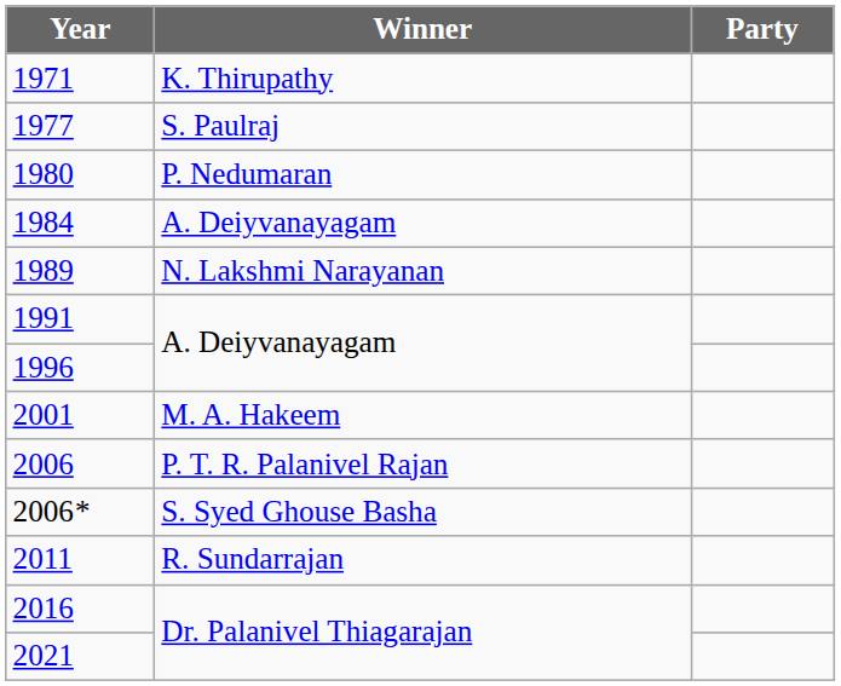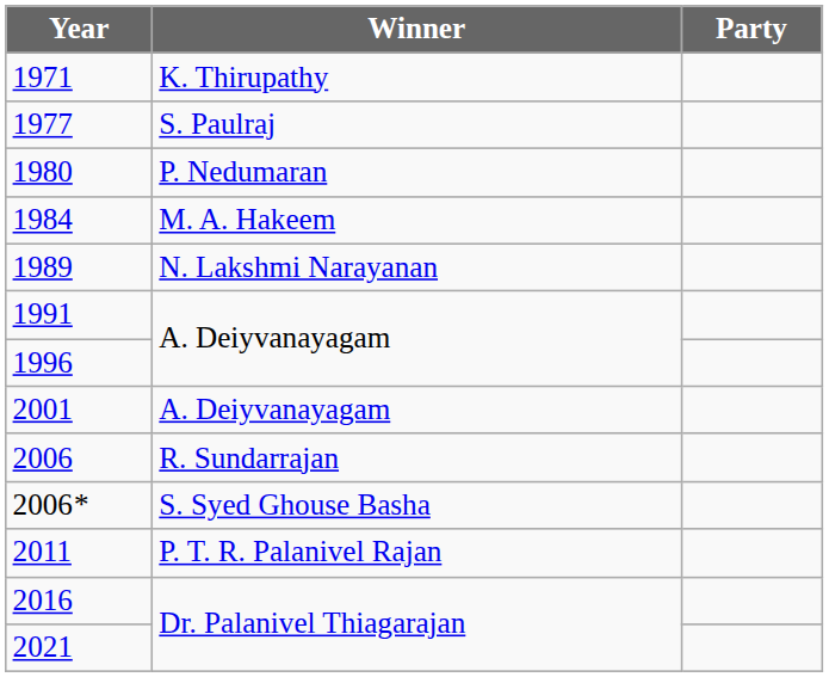 <table class="wikitable" width="70%">
 <tr>
 <th style="background-color:#666666; color:white">Year</th>
 <th style="background-color:#666666; color:white">Winner</th>
 <th style="background-color:#666666; color:white" colspan="2">Party</th>
 </tr>
 <tr>
 <td><a href='#'>1971</a></td>
 <td><a href='#'>K. Thirupathy</a></td>
 <td></td>
 </tr>
 <tr>
 <td><a href='#'>1977</a></td>
 <td><a href='#'>S. Paulraj</a></td>
 <td></td>
 </tr>
 <tr>
 <td><a href='#'>1980</a></td>
 <td><a href='#'>P. Nedumaran</a></td>
 <td></td>
 </tr>
 <tr>
 <td><a href='#'>1984</a></td>
-<td><a href='#'>A. Deiyvanayagam</a></td>
+<td><a href='#'>M. A. Hakeem</a></td>
 <td></td>
 </tr>
 <tr>
 <td><a href='#'>1989</a></td>
 <td><a href='#'>N. Lakshmi Narayanan</a></td>
 <td></td>
 </tr>
 <tr>
 <td><a href='#'>1991</a></td>
 <td rowspan=2>A. Deiyvanayagam</td>
 <td></td>
 </tr>
 <tr>
 <td><a href='#'>1996</a></td>
 <td></td>
 </tr>
 <tr>
 <td><a href='#'>2001</a></td>
-<td><a href='#'>M. A. Hakeem</a></td>
+<td><a href='#'>A. Deiyvanayagam</a></td>
 </tr>
 <tr>
 <td><a href='#'>2006</a></td>
-<td><a href='#'>P. T. R. Palanivel Rajan</a></td>
+<td><a href='#'>R. Sundarrajan</a></td>
 <td></td>
 </tr>
 <tr>
 <td>2006<em>*</em></td>
 <td><a href='#'>S. Syed Ghouse Basha</a></td>
 </tr>
 <tr>
 <td><a href='#'>2011</a></td>
-<td><a href='#'>R. Sundarrajan</a></td>
+<td><a href='#'>P. T. R. Palanivel Rajan</a></td>
 <td></td>
 </tr>
 <tr>
 <td><a href='#'>2016</a></td>
 <td rowspan="2"><a href='#'>Dr. Palanivel Thiagarajan</a></td>
 <td></td>
 </tr>
 <tr>
 <td><a href='#'>2021</a></td>
 </tr>
 </table>
